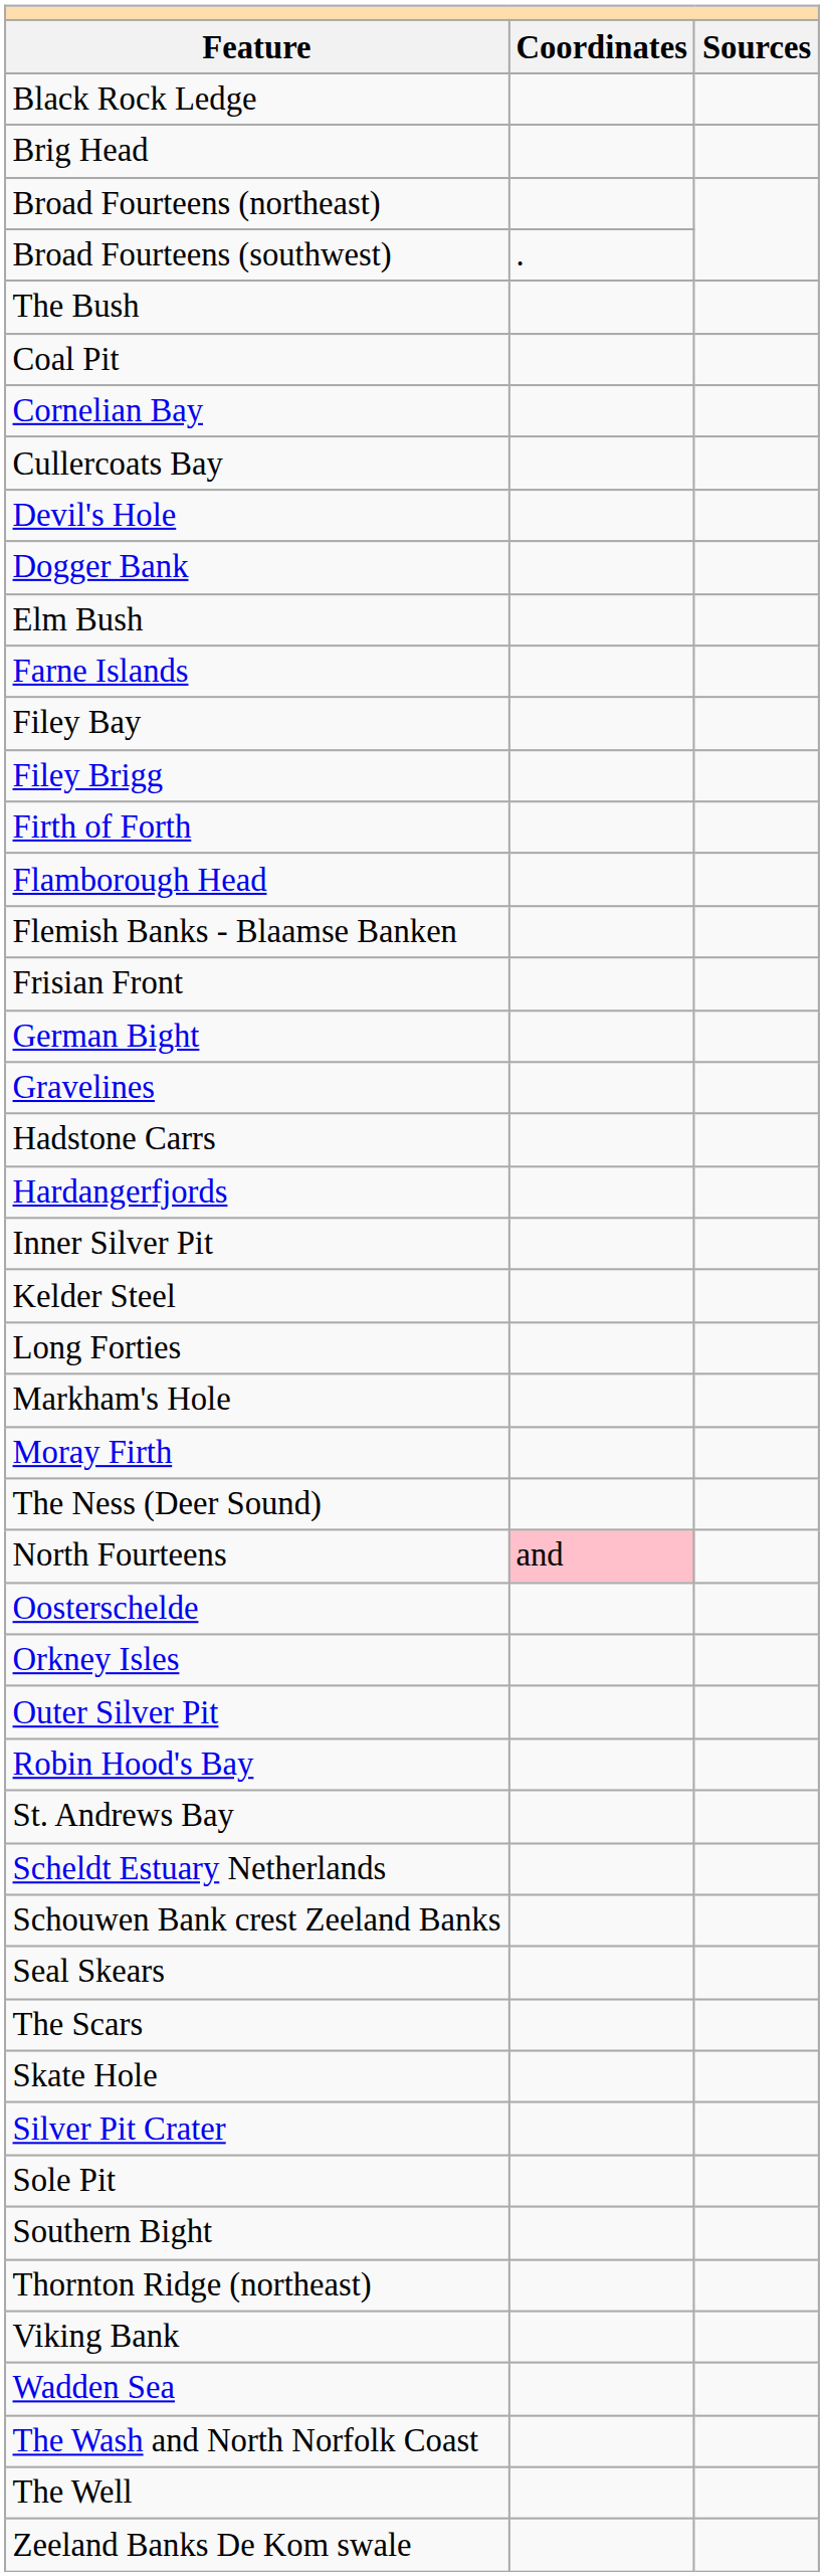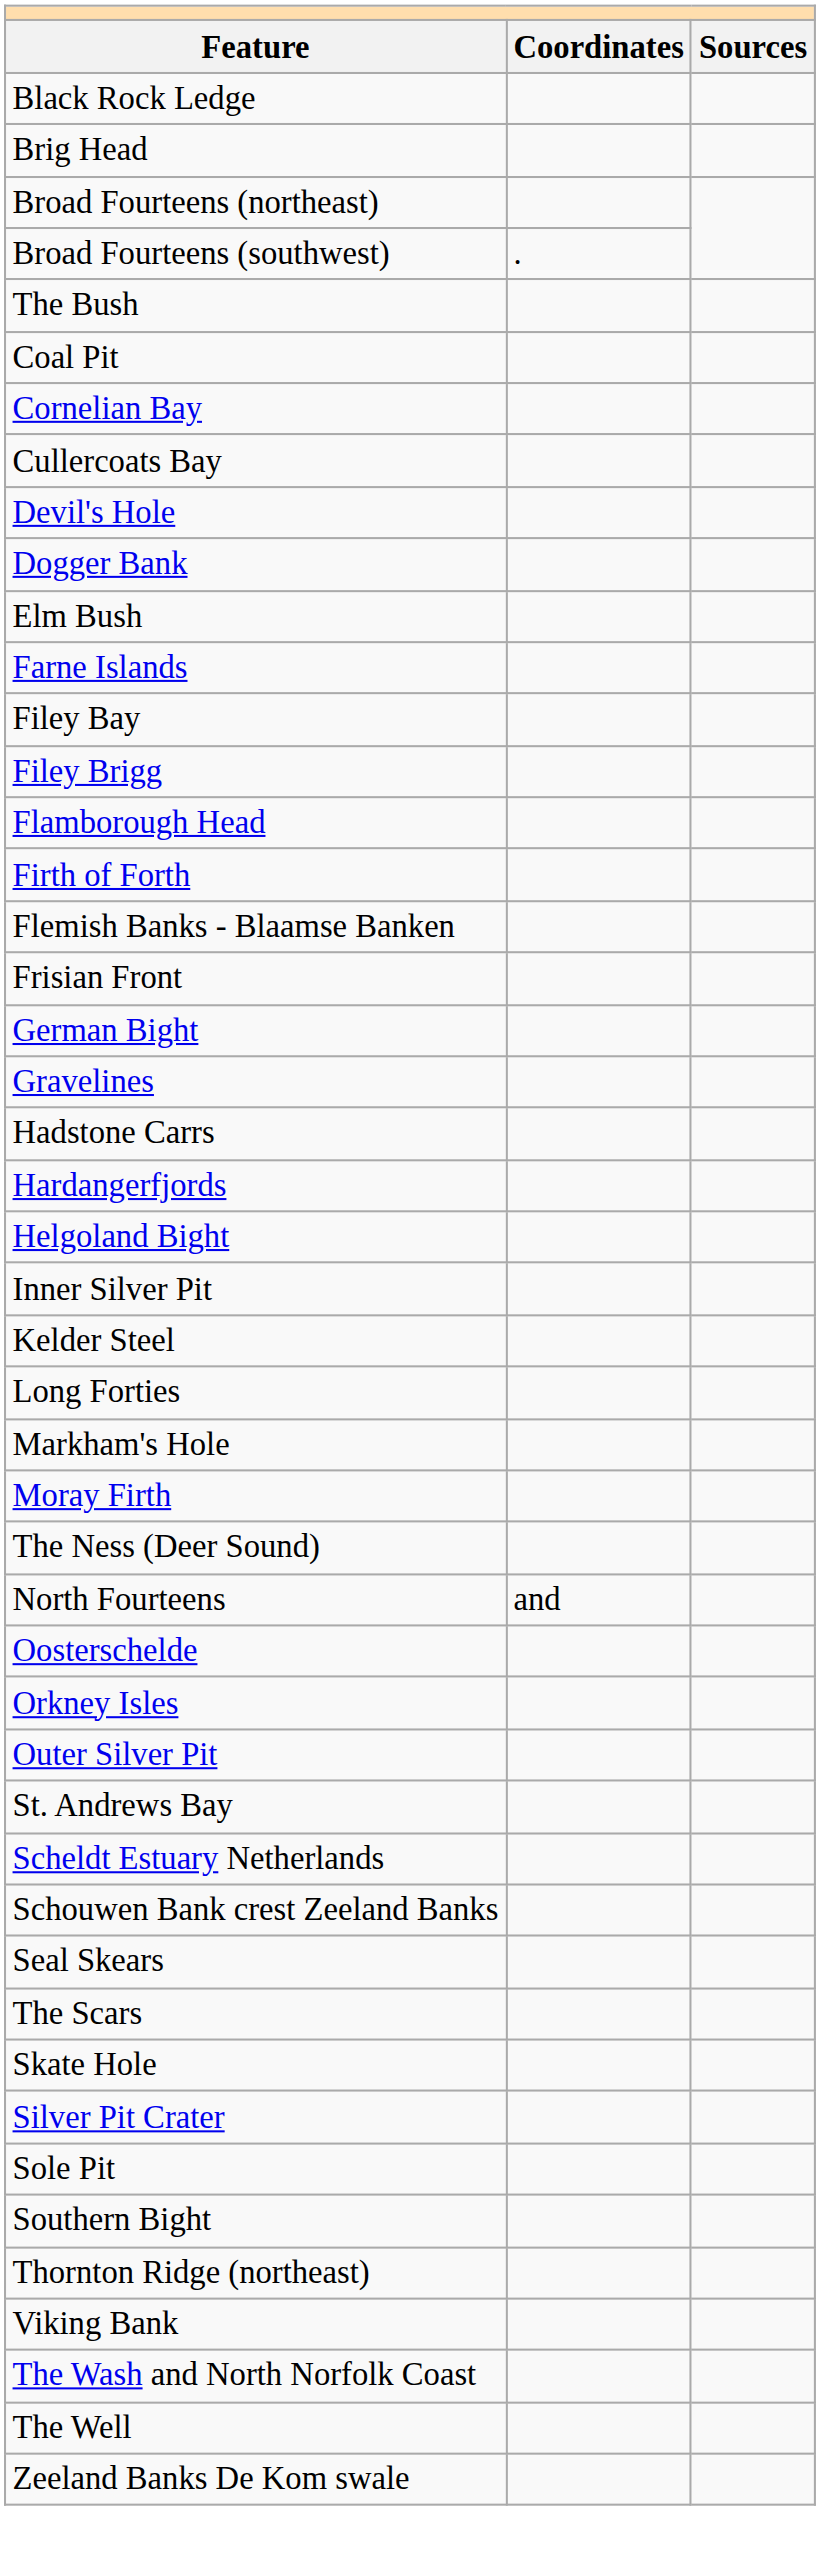 <table class="wikitable sortable" align ="left" valign="top">
 <tr>
 <th colspan="3" style="background:#ffdead;"></th>
 </tr>
 <tr bgcolor="#efefef">
 <th>Feature</th>
 <th class="unsortable">Coordinates</th>
 <th class="unsortable">Sources</th>
 </tr>
 <tr>
 <td>Black Rock Ledge</td>
 <td></td>
 <td></td>
 </tr>
 <tr>
 <td>Brig Head</td>
 <td></td>
 <td></td>
 </tr>
 <tr>
 <td>Broad Fourteens (northeast)</td>
 <td></td>
 </tr>
 <tr>
 <td>Broad Fourteens (southwest)</td>
 <td>.</td>
 </tr>
 <tr>
 <td>The Bush</td>
 <td></td>
 <td></td>
 </tr>
 <tr>
 <td>Coal Pit</td>
 <td></td>
 <td></td>
 </tr>
 <tr>
 <td><a href='#'>Cornelian Bay</a></td>
 <td></td>
 <td></td>
 </tr>
 <tr>
 <td>Cullercoats Bay</td>
 <td></td>
 <td></td>
 </tr>
 <tr>
 <td><a href='#'>Devil's Hole</a></td>
 <td></td>
 <td></td>
 </tr>
 <tr>
 <td><a href='#'>Dogger Bank</a></td>
 <td></td>
 <td></td>
 </tr>
 <tr>
 <td>Elm Bush</td>
 <td></td>
 <td></td>
 </tr>
 <tr>
 <td><a href='#'>Farne Islands</a></td>
 <td></td>
 <td></td>
 </tr>
 <tr>
 <td>Filey Bay</td>
 <td></td>
 <td></td>
 </tr>
 <tr>
 <td><a href='#'>Filey Brigg</a></td>
 <td></td>
 <td></td>
 </tr>
 <tr>
-<td><a href='#'>Firth of Forth</a></td>
+<td><a href='#'>Flamborough Head</a></td>
 <td></td>
 <td></td>
 </tr>
 <tr>
-<td><a href='#'>Flamborough Head</a></td>
+<td><a href='#'>Firth of Forth</a></td>
 <td></td>
 <td></td>
 </tr>
 <tr>
 <td>Flemish Banks - Blaamse Banken</td>
 <td></td>
 <td></td>
 </tr>
 <tr>
 <td>Frisian Front</td>
 <td></td>
 <td></td>
 </tr>
 <tr>
 <td><a href='#'>German Bight</a></td>
 <td></td>
 <td></td>
 </tr>
 <tr>
 <td><a href='#'>Gravelines</a></td>
 <td></td>
 <td></td>
 </tr>
 <tr>
 <td>Hadstone Carrs</td>
 <td></td>
 <td></td>
 </tr>
 <tr>
 <td><a href='#'>Hardangerfjords</a></td>
 <td></td>
 <td></td>
 </tr>
 <tr>
+<td><a href='#'>Helgoland Bight</a></td>
+<td></td>
+<td></td>
+</tr>
+<tr>
 <td>Inner Silver Pit</td>
 <td></td>
 <td></td>
 </tr>
 <tr>
 <td>Kelder Steel</td>
 <td></td>
 <td></td>
 </tr>
 <tr>
 <td>Long Forties</td>
 <td></td>
 </tr>
 <tr>
 <td>Markham's Hole</td>
 <td></td>
 <td></td>
 </tr>
 <tr>
 <td><a href='#'>Moray Firth</a></td>
 <td></td>
 <td></td>
 </tr>
 <tr>
 <td>The Ness (Deer Sound)</td>
 <td></td>
 <td></td>
 </tr>
 <tr>
 <td>North Fourteens</td>
-<td style="background: pink;"> and  </td>
+<td> and  </td>
 <td></td>
 </tr>
 <tr>
 <td><a href='#'>Oosterschelde</a></td>
 <td></td>
 <td></td>
 </tr>
 <tr>
 <td><a href='#'>Orkney Isles</a></td>
 <td></td>
 <td></td>
 </tr>
 <tr>
 <td><a href='#'>Outer Silver Pit</a></td>
-<td></td>
-<td></td>
-</tr>
-<tr>
-<td><a href='#'>Robin Hood's Bay</a></td>
 <td></td>
 <td></td>
 </tr>
 <tr>
 <td>St. Andrews Bay</td>
 <td></td>
 <td></td>
 </tr>
 <tr>
 <td><a href='#'>Scheldt Estuary</a> Netherlands</td>
 <td></td>
 <td></td>
 </tr>
 <tr>
 <td>Schouwen Bank crest Zeeland Banks</td>
 <td></td>
 <td></td>
 </tr>
 <tr>
 <td>Seal Skears</td>
 <td></td>
 <td></td>
 </tr>
 <tr>
 <td>The Scars</td>
 <td></td>
 <td></td>
 </tr>
 <tr>
 <td>Skate Hole</td>
 <td></td>
 <td></td>
 </tr>
 <tr>
 <td><a href='#'>Silver Pit Crater</a></td>
 <td></td>
 <td></td>
 </tr>
 <tr>
 <td>Sole Pit</td>
 <td></td>
 <td></td>
 </tr>
 <tr>
 <td>Southern Bight</td>
 <td></td>
 <td></td>
 </tr>
 <tr>
 <td>Thornton Ridge (northeast)</td>
 <td></td>
 <td></td>
 </tr>
 <tr>
 <td>Viking Bank</td>
 <td></td>
 <td></td>
 </tr>
 <tr>
-<td><a href='#'>Wadden Sea</a></td>
-<td></td>
-<td></td>
-</tr>
-<tr>
 <td><a href='#'>The Wash</a> and North Norfolk Coast</td>
 <td></td>
 <td></td>
 </tr>
 <tr>
 <td>The Well</td>
 <td></td>
 <td></td>
 </tr>
 <tr>
 <td>Zeeland Banks De Kom swale</td>
 <td></td>
 <td></td>
 </tr>
 </table>
